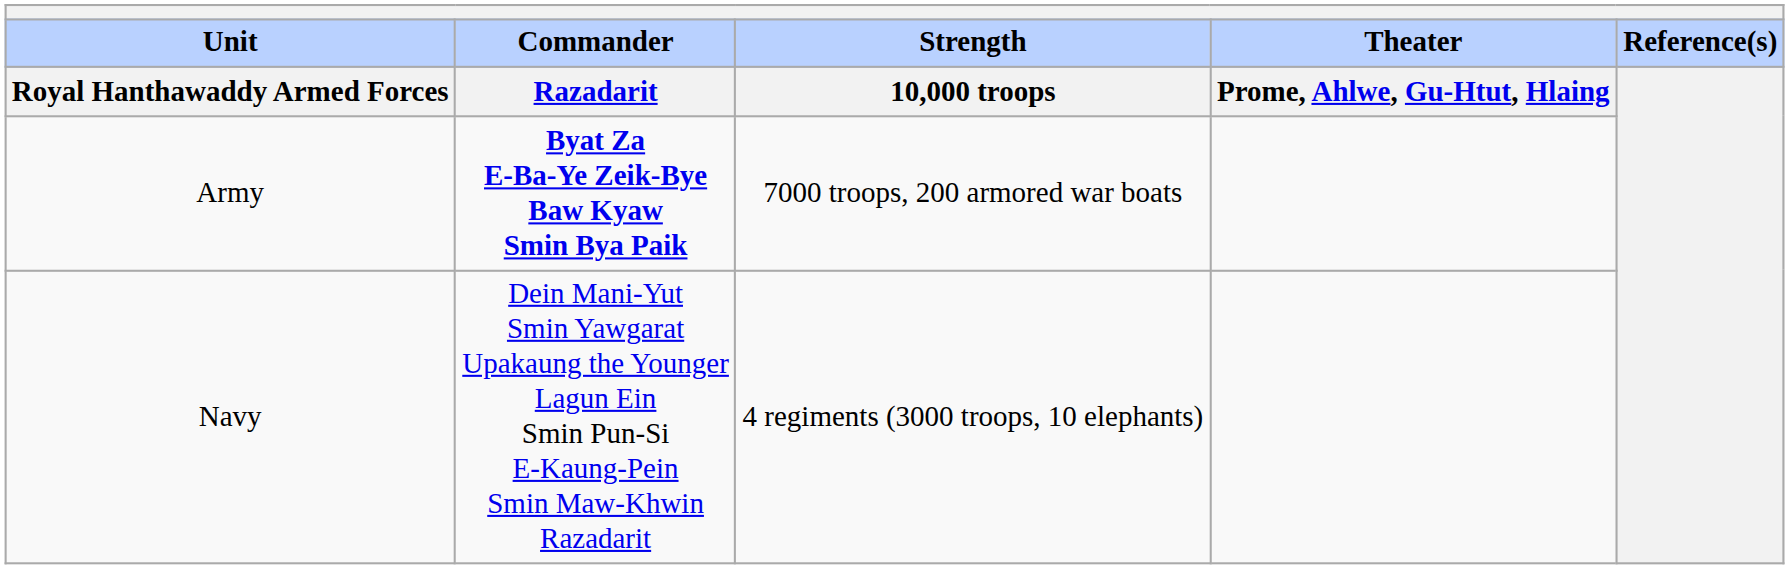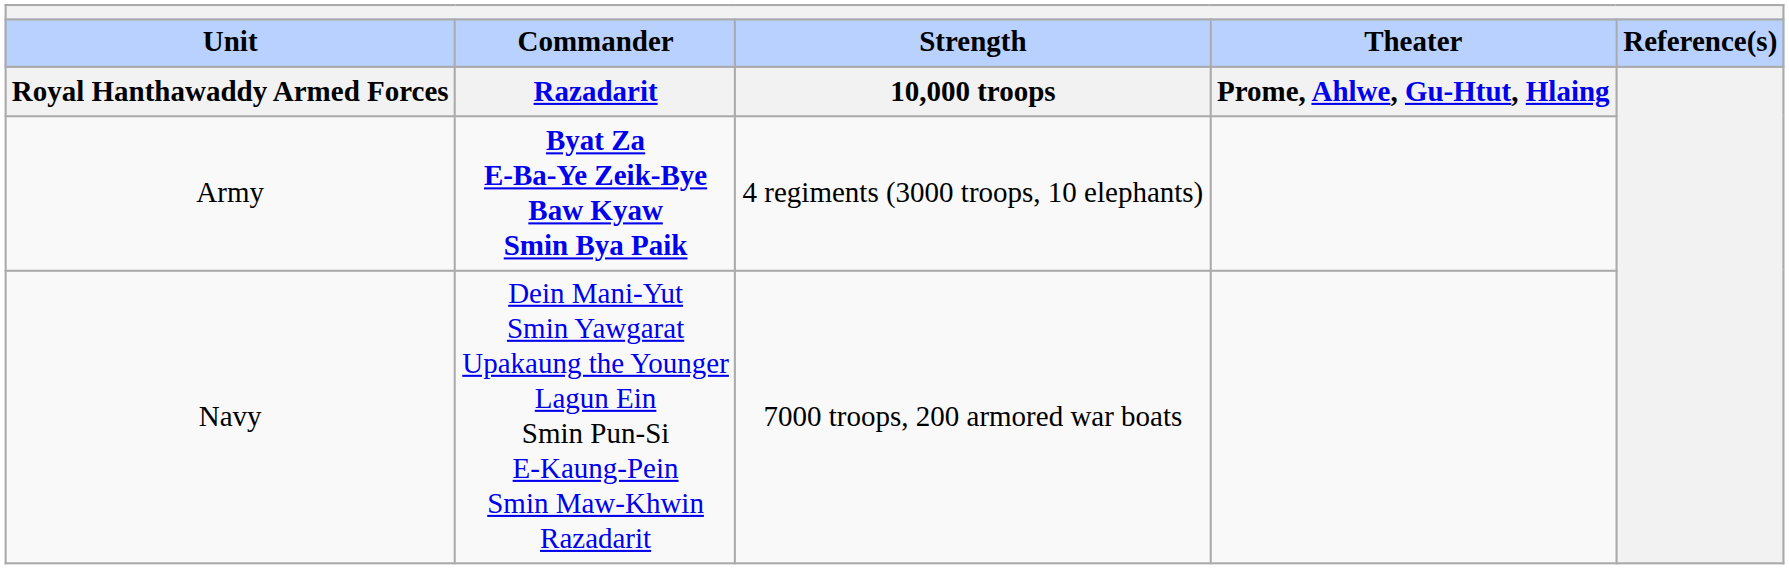 <table class="wikitable collapsible" style="min-width:60em; margin:0.3em auto; font-size:88%;">
 <tr>
 <th colspan=5></th>
 </tr>
 <tr>
 <th style="background-color:#B9D1FF">Unit</th>
 <th style="background-color:#B9D1FF">Commander</th>
 <th style="background-color:#B9D1FF">Strength</th>
 <th style="background-color:#B9D1FF">Theater</th>
 <th style="background-color:#B9D1FF">Reference(s)</th>
 </tr>
 <tr>
 <th colspan="1">Royal Hanthawaddy Armed Forces</th>
 <th colspan="1"><a href='#'>Razadarit</a></th>
 <th colspan="1">10,000 troops</th>
 <th colspan="1">Prome, <a href='#'>Ahlwe</a>, <a href='#'>Gu-Htut</a>, <a href='#'>Hlaing</a></th>
 <th rowspan="3"></th>
 </tr>
 <tr>
 <td align="center">Army</td>
 <td align="center"><strong><a href='#'>Byat Za</a> <br> <a href='#'>E-Ba-Ye Zeik-Bye</a> <br> <a href='#'>Baw Kyaw</a> <br> <a href='#'>Smin Bya Paik</a></strong></td>
-<td align="center">7000 troops, 200 armored war boats</td>
+<td align="center">4 regiments (3000 troops, 10 elephants)</td>
 <td align="center"></td>
 </tr>
 <tr>
 <td align="center">Navy</td>
 <td align="center"><a href='#'>Dein Mani-Yut</a> <br> <a href='#'>Smin Yawgarat</a> <br> <a href='#'>Upakaung the Younger</a> <br> <a href='#'>Lagun Ein</a> <br> Smin Pun-Si <br> <a href='#'>E-Kaung-Pein</a> <br> <a href='#'>Smin Maw-Khwin</a> <br> <a href='#'>Razadarit</a></td>
-<td align="center">4 regiments (3000 troops, 10 elephants)</td>
+<td align="center">7000 troops, 200 armored war boats</td>
 <td align="center"></td>
 </tr>
 </table>
